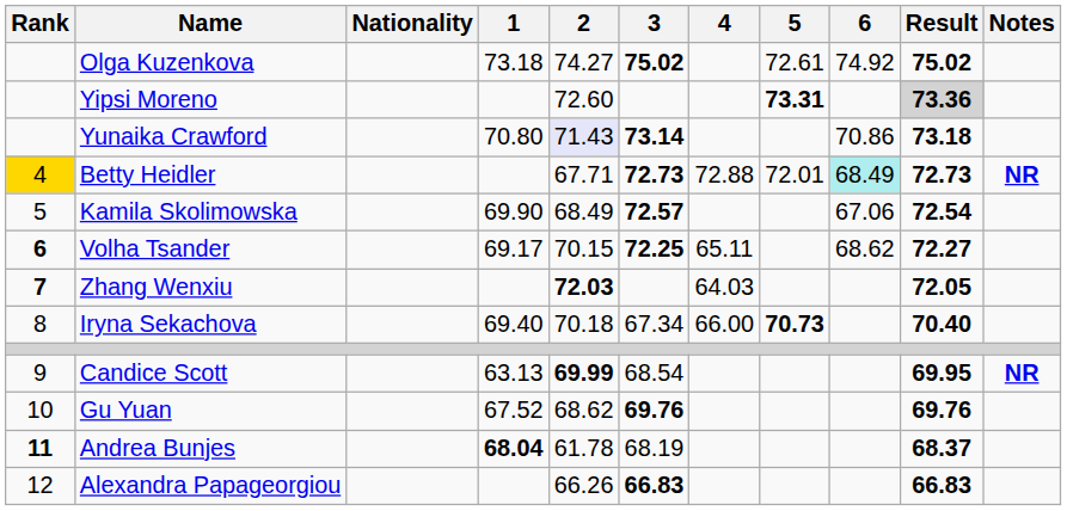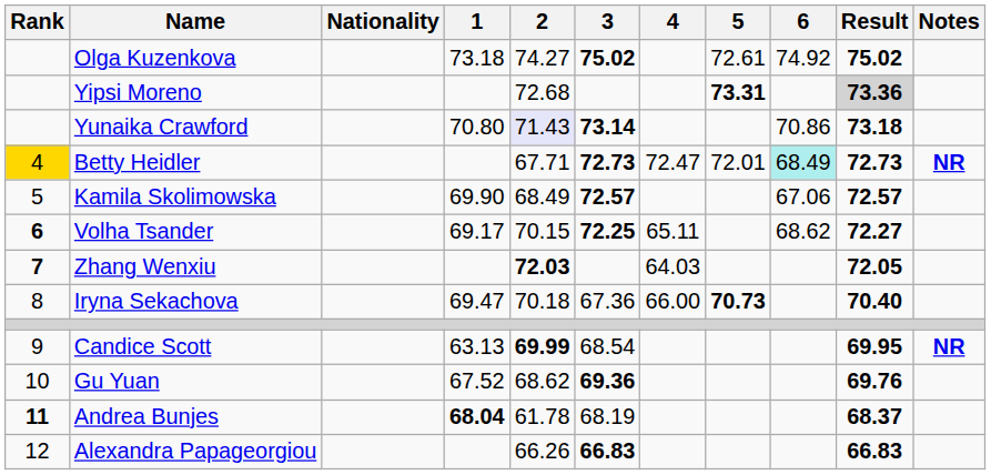 <table class="wikitable sortable" style="text-align:center">
 <tr>
 <th>Rank</th>
 <th>Name</th>
 <th>Nationality</th>
 <th>1</th>
 <th>2</th>
 <th>3</th>
 <th>4</th>
 <th>5</th>
 <th>6</th>
 <th>Result</th>
 <th>Notes</th>
 </tr>
 <tr>
 <td></td>
 <td align=left><a href='#'>Olga Kuzenkova</a></td>
 <td align=left></td>
 <td>73.18</td>
 <td>74.27</td>
 <td><strong>75.02 </strong></td>
 <td></td>
 <td>72.61</td>
 <td>74.92</td>
 <td><strong>75.02 </strong></td>
 <td></td>
 </tr>
 <tr>
 <td></td>
 <td align=left><a href='#'>Yipsi Moreno</a></td>
 <td align=left></td>
 <td></td>
-<td>72.60</td>
+<td>72.68</td>
 <td></td>
 <td></td>
 <td><strong>73.31 </strong></td>
 <td></td>
 <td style="background: lightgrey;"><strong>73.36 </strong></td>
 <td></td>
 </tr>
 <tr>
 <td></td>
 <td align=left><a href='#'>Yunaika Crawford</a></td>
 <td align=left></td>
 <td>70.80</td>
 <td style="background: lavender;">71.43</td>
 <td><strong>73.14 </strong></td>
 <td></td>
 <td></td>
 <td>70.86</td>
 <td><strong>73.18 </strong></td>
 <td><strong></strong></td>
 </tr>
 <tr>
 <td style="background: gold;">4</td>
 <td align=left><a href='#'>Betty Heidler</a></td>
 <td align=left></td>
 <td></td>
 <td>67.71</td>
 <td><strong>72.73 </strong></td>
-<td>72.88</td>
+<td>72.47</td>
 <td>72.01</td>
 <td style="background: paleturquoise;">68.49</td>
 <td><strong>72.73  </strong></td>
 <td><strong><a href='#'>NR</a></strong></td>
 </tr>
 <tr>
 <td>5</td>
 <td align=left><a href='#'>Kamila Skolimowska</a></td>
 <td align=left></td>
 <td>69.90</td>
 <td>68.49</td>
 <td><strong>72.57 </strong></td>
 <td></td>
 <td></td>
 <td>67.06</td>
-<td><strong>72.54 </strong></td>
+<td><strong>72.57 </strong></td>
 <td><strong></strong></td>
 </tr>
 <tr>
 <td><strong>6</strong></td>
 <td align=left><a href='#'>Volha Tsander</a></td>
 <td align=left></td>
 <td>69.17</td>
 <td>70.15</td>
 <td><strong>72.25 </strong></td>
 <td>65.11</td>
 <td></td>
 <td>68.62</td>
 <td><strong>72.27 </strong></td>
 <td></td>
 </tr>
 <tr>
 <td><strong>7</strong></td>
 <td align=left><a href='#'>Zhang Wenxiu</a></td>
 <td align=left></td>
 <td></td>
 <td><strong>72.03 </strong></td>
 <td></td>
 <td>64.03</td>
 <td></td>
 <td></td>
 <td><strong>72.05 </strong></td>
 <td></td>
 </tr>
 <tr>
 <td>8</td>
 <td align=left><a href='#'>Iryna Sekachova</a></td>
 <td align=left></td>
-<td>69.40</td>
+<td>69.47</td>
 <td>70.18</td>
-<td>67.34</td>
+<td>67.36</td>
 <td>66.00</td>
 <td><strong>70.73 </strong></td>
 <td></td>
 <td><strong>70.40 </strong></td>
 <td></td>
 </tr>
 <tr>
 <td colspan=11 bgcolor=lightgray></td>
 </tr>
 <tr>
 <td>9</td>
 <td align=left><a href='#'>Candice Scott</a></td>
 <td align=left></td>
 <td>63.13</td>
 <td><strong>69.99 </strong></td>
 <td>68.54</td>
 <td></td>
 <td></td>
 <td></td>
 <td><strong>69.95 </strong></td>
 <td><strong><a href='#'>NR</a></strong></td>
 </tr>
 <tr>
 <td>10</td>
 <td align=left><a href='#'>Gu Yuan</a></td>
 <td align=left></td>
 <td>67.52</td>
 <td>68.62</td>
-<td><strong>69.76 </strong></td>
+<td><strong>69.36 </strong></td>
 <td></td>
 <td></td>
 <td></td>
 <td><strong>69.76 </strong></td>
 <td></td>
 </tr>
 <tr>
 <td><strong>11</strong></td>
 <td align=left><a href='#'>Andrea Bunjes</a></td>
 <td align=left></td>
 <td><strong>68.04 </strong></td>
 <td>61.78</td>
 <td>68.19</td>
 <td></td>
 <td></td>
 <td></td>
 <td><strong>68.37 </strong></td>
 <td></td>
 </tr>
 <tr>
 <td>12</td>
 <td align=left><a href='#'>Alexandra Papageorgiou</a></td>
 <td align=left></td>
 <td></td>
 <td>66.26</td>
 <td><strong>66.83 </strong></td>
 <td></td>
 <td></td>
 <td></td>
 <td><strong>66.83 </strong></td>
 <td></td>
 </tr>
 </table>
